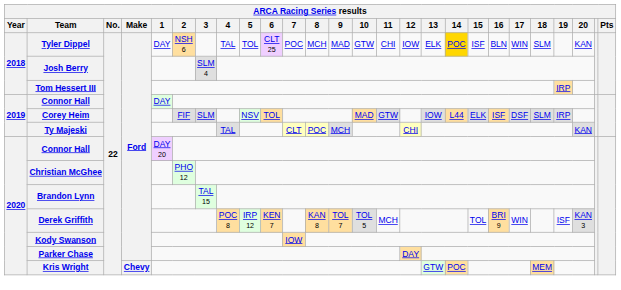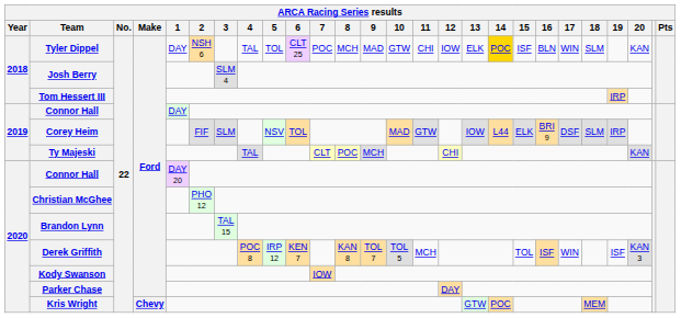 <table class="wikitable" style="text-align:center; font-size:75%">
 <tr>
 <th colspan=27><a href='#'>ARCA Racing Series</a> results</th>
 </tr>
 <tr>
 <th>Year</th>
 <th>Team</th>
 <th>No.</th>
 <th>Make</th>
 <th>1</th>
 <th>2</th>
 <th>3</th>
 <th>4</th>
 <th>5</th>
 <th>6</th>
 <th>7</th>
 <th>8</th>
 <th>9</th>
 <th>10</th>
 <th>11</th>
 <th>12</th>
 <th>13</th>
 <th>14</th>
 <th>15</th>
 <th>16</th>
 <th>17</th>
 <th>18</th>
 <th>19</th>
 <th>20</th>
 <th></th>
 <th>Pts</th>
 </tr>
 <tr>
 <th rowspan=3><a href='#'>2018</a></th>
 <th><a href='#'>Tyler Dippel</a></th>
 <th rowspan=13>22</th>
 <th rowspan=12><a href='#'>Ford</a></th>
 <td><a href='#'>DAY</a></td>
 <td style="background:#FFDF9F;"><a href='#'>NSH</a><br><small>6</small></td>
 <td></td>
 <td><a href='#'>TAL</a></td>
 <td><a href='#'>TOL</a></td>
 <td style="background:#EFCFFF;"><a href='#'>CLT</a><br><small>25</small></td>
 <td><a href='#'>POC</a></td>
 <td><a href='#'>MCH</a></td>
 <td><a href='#'>MAD</a></td>
 <td><a href='#'>GTW</a></td>
 <td><a href='#'>CHI</a></td>
 <td><a href='#'>IOW</a></td>
 <td><a href='#'>ELK</a></td>
 <td style="background: gold;"><a href='#'>POC</a></td>
 <td><a href='#'>ISF</a></td>
 <td><a href='#'>BLN</a></td>
 <td><a href='#'>WIN</a></td>
 <td><a href='#'>SLM</a></td>
 <td></td>
 <td><a href='#'>KAN</a></td>
 <th rowspan=3></th>
 <th rowspan=3></th>
 </tr>
 <tr>
 <th><a href='#'>Josh Berry</a></th>
 <td colspan=2></td>
 <td style="background:#DFDFDF;"><a href='#'>SLM</a><br><small>4</small></td>
 <td colspan=17></td>
 </tr>
 <tr>
 <th><a href='#'>Tom Hessert III</a></th>
 <td colspan=18></td>
 <td style="background:#FFDF9F;"><a href='#'>IRP</a><br></td>
 <td></td>
 </tr>
 <tr>
 <th rowspan=3><a href='#'>2019</a></th>
 <th><a href='#'>Connor Hall</a></th>
 <td style="background:#DFFFDF;"><a href='#'>DAY</a><br></td>
 <td colspan=19></td>
 <th rowspan=3></th>
 <th rowspan=3></th>
 </tr>
 <tr>
 <th><a href='#'>Corey Heim</a></th>
 <td></td>
 <td style="background:#DFDFDF;"><a href='#'>FIF</a><br></td>
 <td style="background:#DFDFDF;"><a href='#'>SLM</a><br></td>
 <td></td>
 <td style="background:#DFFFDF;"><a href='#'>NSV</a><br></td>
 <td style="background:#FFDF9F;"><a href='#'>TOL</a><br></td>
 <td colspan=3></td>
 <td style="background:#FFDF9F;"><a href='#'>MAD</a><br></td>
 <td style="background:#DFDFDF;"><a href='#'>GTW</a><br></td>
 <td></td>
 <td style="background:#DFDFDF;"><a href='#'>IOW</a><br></td>
 <td style="background:#FFDF9F;"><a href='#'>L44</a><br></td>
 <td style="background:#DFDFDF;"><a href='#'>ELK</a><br></td>
-<td style="background:#FFDF9F;"><a href='#'>ISF</a><br></td>
+<td style="background:#FFDF9F;"><a href='#'>BRI</a><br><small>9</small></td>
 <td style="background:#DFDFDF;"><a href='#'>DSF</a><br></td>
 <td style="background:#DFDFDF;"><a href='#'>SLM</a><br></td>
 <td style="background:#DFDFDF;"><a href='#'>IRP</a><br></td>
 <td></td>
 </tr>
 <tr>
 <th><a href='#'>Ty Majeski</a></th>
 <td colspan=3></td>
 <td style="background:#DFDFDF;"><a href='#'>TAL</a><br></td>
 <td colspan=2></td>
 <td style="background:#FFFFBF;"><a href='#'>CLT</a><br></td>
 <td style="background:#FFFFBF;"><a href='#'>POC</a><br></td>
 <td style="background:#DFDFDF;"><a href='#'>MCH</a><br></td>
 <td colspan=2></td>
 <td style="background:#FFFFBF;"><a href='#'>CHI</a><br></td>
 <td colspan=7></td>
 <td style="background:#DFDFDF;"><a href='#'>KAN</a><br></td>
 </tr>
 <tr>
 <th rowspan=7><a href='#'>2020</a></th>
 <th><a href='#'>Connor Hall</a></th>
 <td style="background:#EFCFFF;"><a href='#'>DAY</a><br><small>20</small></td>
 <td colspan=19></td>
 <th rowspan=7></th>
 <th rowspan=7></th>
 </tr>
 <tr>
 <th><a href='#'>Christian McGhee</a></th>
 <td></td>
 <td style="background:#DFFFDF;"><a href='#'>PHO</a><br><small>12</small></td>
 <td colspan=18></td>
 </tr>
 <tr>
 <th><a href='#'>Brandon Lynn</a></th>
 <td colspan=2></td>
 <td style="background:#DFFFDF;"><a href='#'>TAL</a><br><small>15</small></td>
 <td colspan=17></td>
 </tr>
 <tr>
 <th><a href='#'>Derek Griffith</a></th>
 <td colspan=3></td>
 <td style="background:#FFDF9F;"><a href='#'>POC</a><br><small>8</small></td>
 <td style="background:#DFFFDF;"><a href='#'>IRP</a><br><small>12</small></td>
 <td style="background:#FFDF9F;"><a href='#'>KEN</a><br><small>7</small></td>
 <td></td>
 <td style="background:#FFDF9F;"><a href='#'>KAN</a><br><small>8</small></td>
 <td style="background:#FFDF9F;"><a href='#'>TOL</a><br><small>7</small></td>
 <td style="background:#DFDFDF;"><a href='#'>TOL</a><br><small>5</small></td>
 <td><a href='#'>MCH</a></td>
 <td colspan=3></td>
 <td><a href='#'>TOL</a></td>
-<td style="background:#FFDF9F;"><a href='#'>BRI</a><br><small>9</small></td>
+<td style="background:#FFDF9F;"><a href='#'>ISF</a><br></td>
 <td><a href='#'>WIN</a></td>
 <td></td>
 <td><a href='#'>ISF</a></td>
 <td style="background:#DFDFDF;"><a href='#'>KAN</a><br><small>3</small></td>
 </tr>
 <tr>
 <th><a href='#'>Kody Swanson</a></th>
 <td colspan=6></td>
 <td style="background:#FFDF9F;"><a href='#'>IOW</a><br></td>
 <td colspan=13></td>
 </tr>
 <tr>
 <th><a href='#'>Parker Chase</a></th>
 <td colspan=11></td>
 <td style="background:#FFDF9F;"><a href='#'>DAY</a><br></td>
 <td colspan=8></td>
 </tr>
 <tr>
 <th><a href='#'>Kris Wright</a></th>
 <th><a href='#'>Chevy</a></th>
 <td colspan=12></td>
 <td style="background:#DFFFDF;"><a href='#'>GTW</a><br></td>
 <td style="background:#FFDF9F;"><a href='#'>POC</a><br></td>
 <td colspan=3></td>
 <td style="background:#FFDF9F;"><a href='#'>MEM</a><br></td>
 <td colspan=2></td>
 </tr>
 </table>
